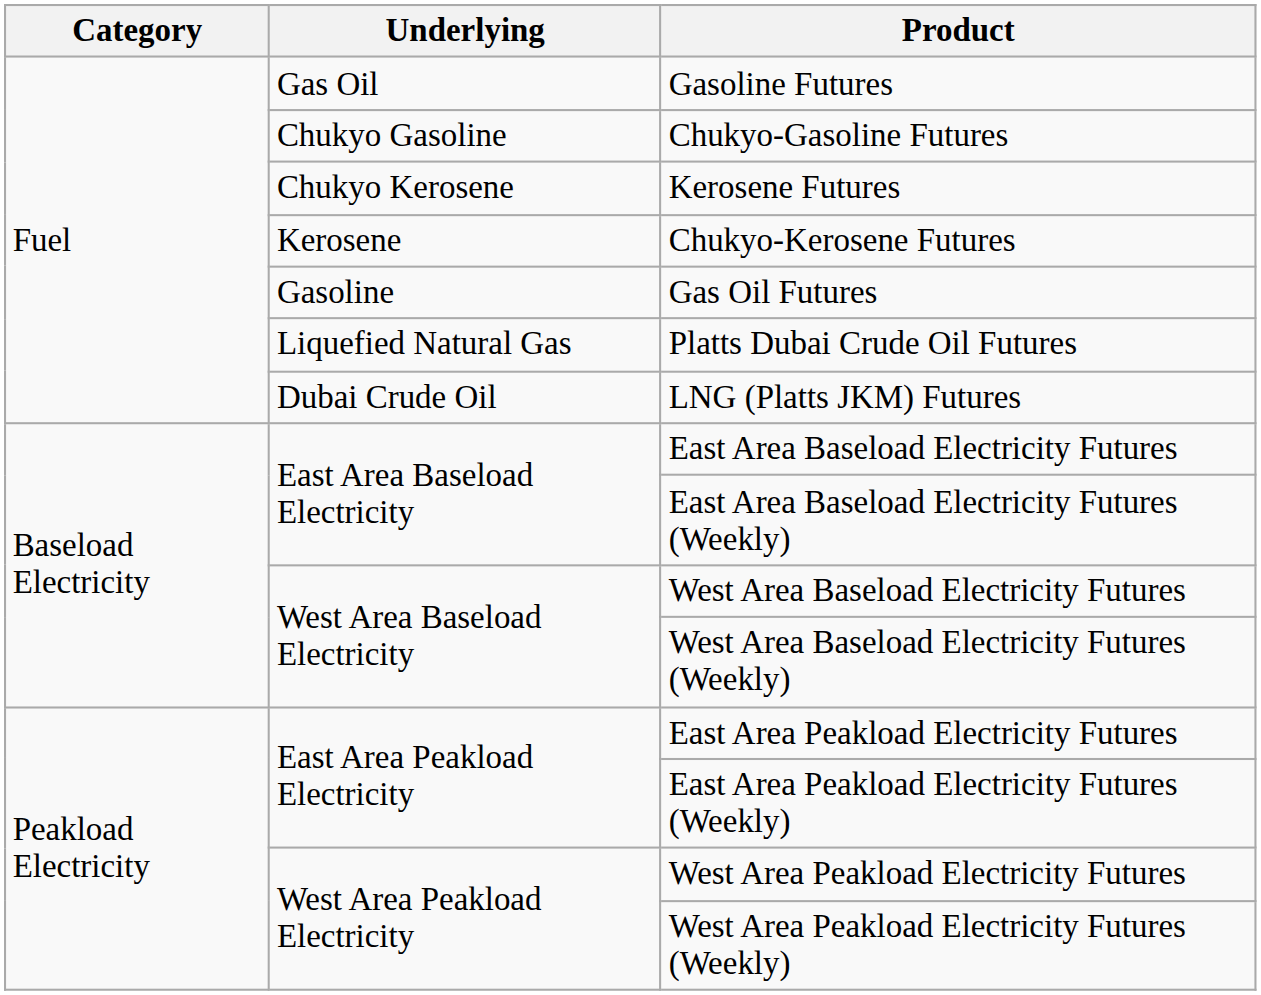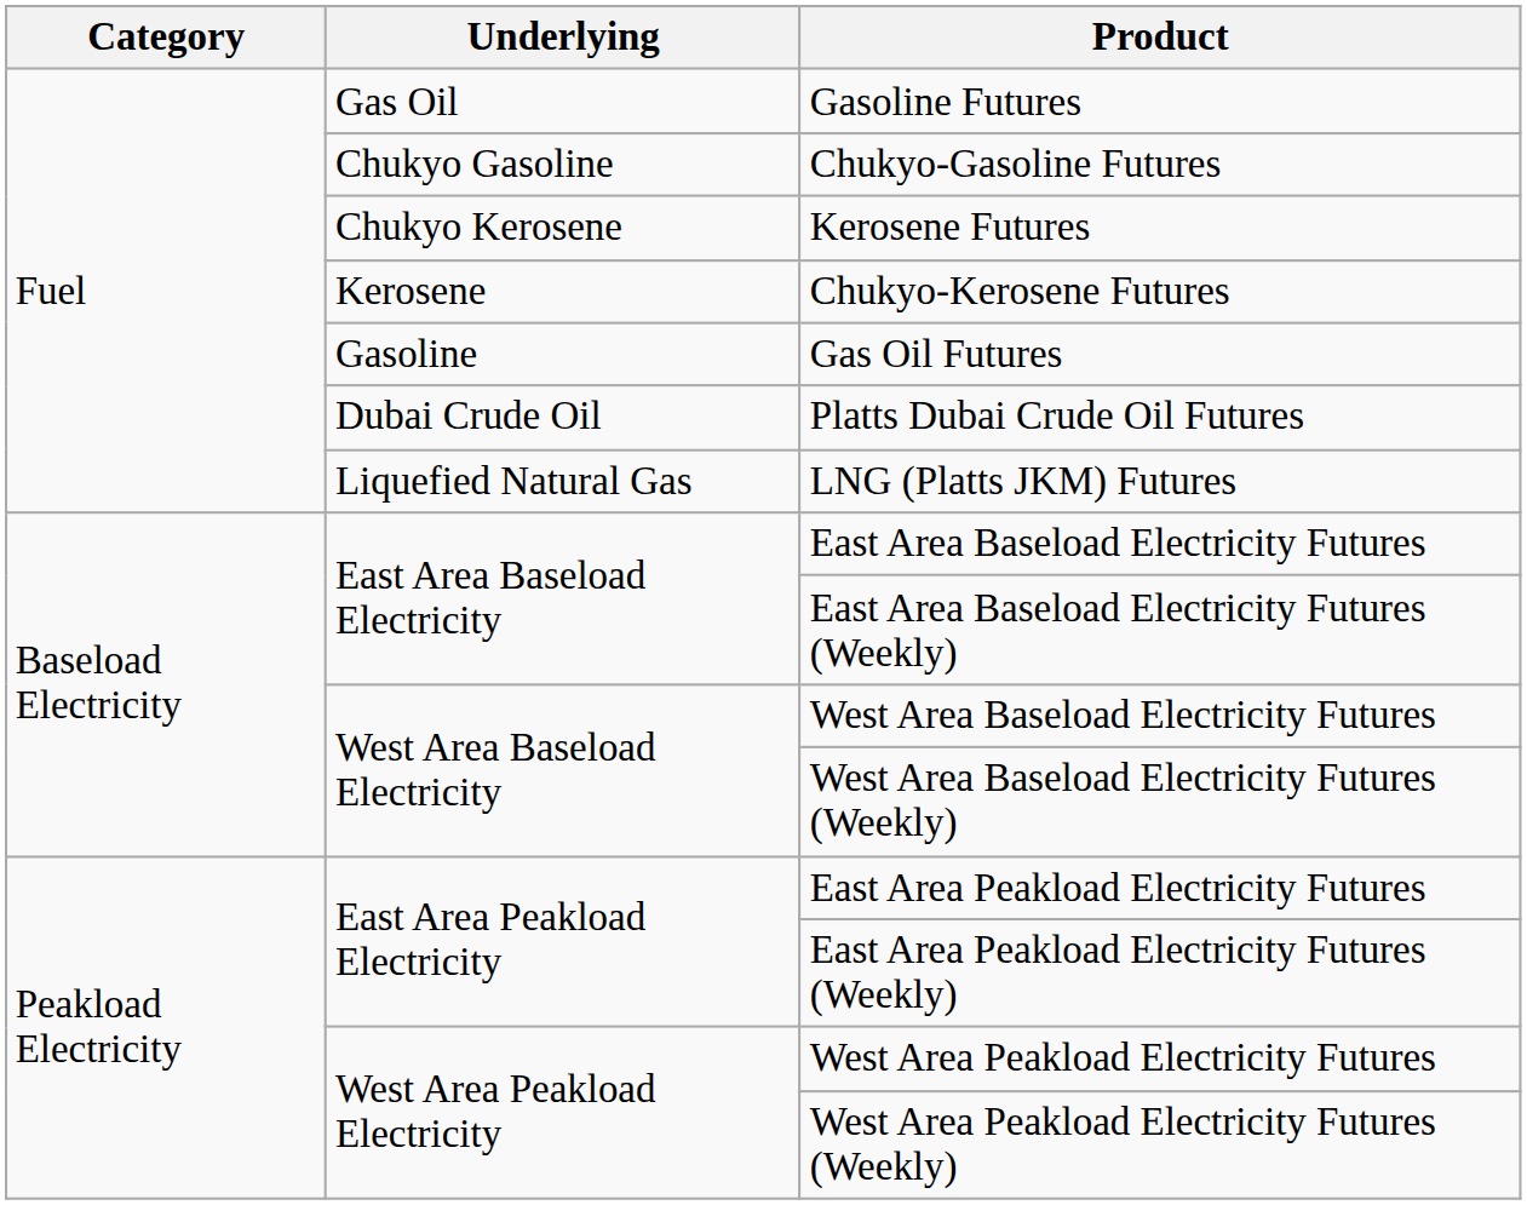 <table class="wikitable">
 <tr>
 <th>Category</th>
 <th>Underlying</th>
 <th>Product</th>
 </tr>
 <tr>
 <td rowspan="7">Fuel</td>
 <td>Gas Oil</td>
 <td>Gasoline Futures</td>
 </tr>
 <tr>
 <td>Chukyo Gasoline</td>
 <td>Chukyo-Gasoline Futures</td>
 </tr>
 <tr>
 <td>Chukyo Kerosene</td>
 <td>Kerosene Futures</td>
 </tr>
 <tr>
 <td>Kerosene</td>
 <td>Chukyo-Kerosene Futures</td>
 </tr>
 <tr>
 <td>Gasoline</td>
 <td>Gas Oil Futures</td>
 </tr>
 <tr>
-<td>Liquefied Natural Gas</td>
+<td>Dubai Crude Oil</td>
 <td>Platts Dubai Crude Oil Futures</td>
 </tr>
 <tr>
-<td>Dubai Crude Oil</td>
+<td>Liquefied Natural Gas</td>
 <td>LNG (Platts JKM) Futures</td>
 </tr>
 <tr>
 <td rowspan="4">Baseload Electricity</td>
 <td rowspan="2">East Area Baseload Electricity</td>
 <td>East Area Baseload Electricity Futures</td>
 </tr>
 <tr>
 <td>East Area Baseload Electricity Futures (Weekly)</td>
 </tr>
 <tr>
 <td rowspan="2">West Area Baseload Electricity</td>
 <td>West Area Baseload Electricity Futures</td>
 </tr>
 <tr>
 <td>West Area Baseload Electricity Futures (Weekly)</td>
 </tr>
 <tr>
 <td rowspan="4">Peakload Electricity</td>
 <td rowspan="2">East Area Peakload Electricity</td>
 <td>East Area Peakload Electricity Futures</td>
 </tr>
 <tr>
 <td>East Area Peakload Electricity Futures (Weekly)</td>
 </tr>
 <tr>
 <td rowspan="2">West Area Peakload Electricity</td>
 <td>West Area Peakload Electricity Futures</td>
 </tr>
 <tr>
 <td>West Area Peakload Electricity Futures (Weekly)</td>
 </tr>
 </table>
